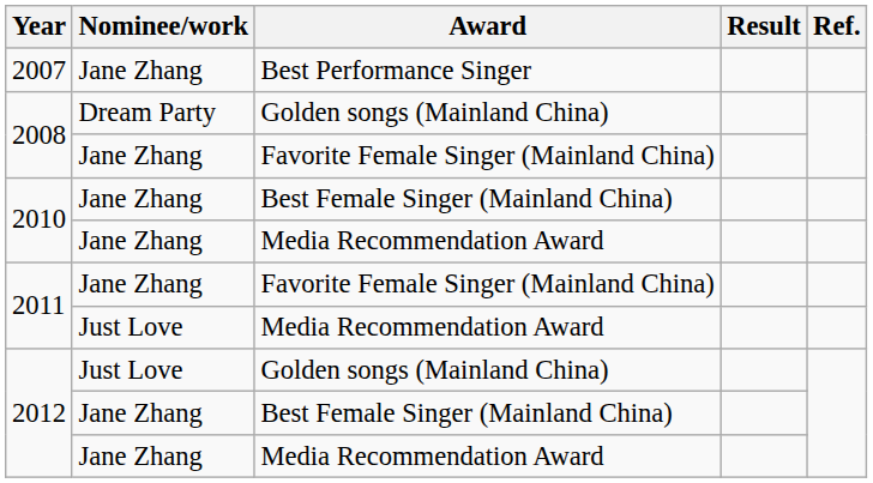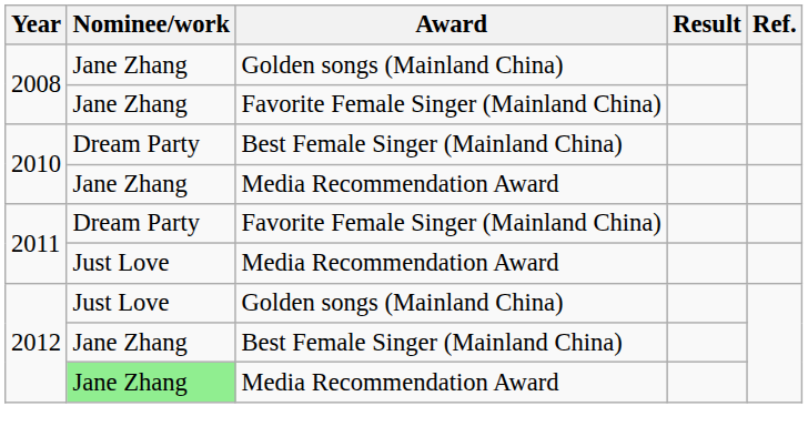 <table class="wikitable">
 <tr>
 <th>Year</th>
 <th>Nominee/work</th>
 <th>Award</th>
 <th><strong>Result</strong></th>
 <th>Ref.</th>
 </tr>
 <tr>
-<td>2007</td>
+<td rowspan="2">2008</td>
 <td>Jane Zhang</td>
-<td>Best Performance Singer</td>
-<td></td>
-<td></td>
-</tr>
-<tr>
-<td rowspan="2">2008</td>
-<td>Dream Party</td>
 <td>Golden songs (Mainland China)</td>
 <td></td>
 <td rowspan="2"></td>
 </tr>
 <tr>
 <td>Jane Zhang</td>
 <td>Favorite Female Singer (Mainland China)</td>
 <td></td>
 </tr>
 <tr>
 <td rowspan="2">2010</td>
-<td>Jane Zhang</td>
+<td>Dream Party</td>
 <td>Best Female Singer (Mainland China)</td>
 <td></td>
 <td></td>
 </tr>
 <tr>
 <td>Jane Zhang</td>
 <td>Media Recommendation Award</td>
 <td></td>
 <td></td>
 </tr>
 <tr>
 <td rowspan="2">2011</td>
-<td>Jane Zhang</td>
+<td>Dream Party</td>
 <td>Favorite Female Singer (Mainland China)</td>
 <td></td>
 <td></td>
 </tr>
 <tr>
 <td>Just Love</td>
 <td>Media Recommendation Award</td>
 <td></td>
 <td></td>
 </tr>
 <tr>
 <td rowspan="3">2012</td>
 <td>Just Love</td>
 <td>Golden songs (Mainland China)</td>
 <td></td>
 <td rowspan="3"></td>
 </tr>
 <tr>
 <td>Jane Zhang</td>
 <td>Best Female Singer (Mainland China)</td>
 <td></td>
 </tr>
 <tr>
-<td>Jane Zhang</td>
+<td style="background: lightgreen;">Jane Zhang</td>
 <td>Media Recommendation Award</td>
 <td></td>
 </tr>
 </table>
